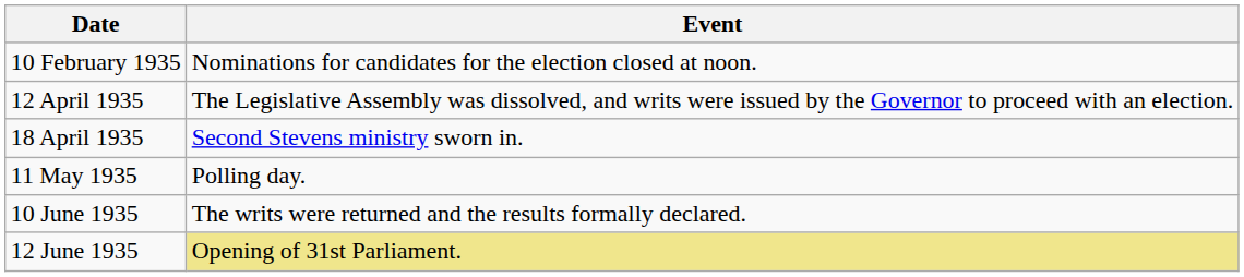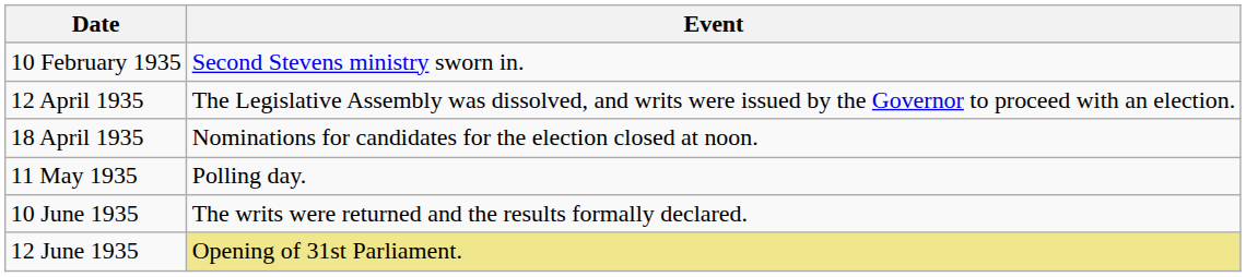 <table class="wikitable">
 <tr>
 <th>Date</th>
 <th>Event</th>
 </tr>
 <tr>
 <td>10 February 1935</td>
-<td>Nominations for candidates for the election closed at noon.</td>
+<td><a href='#'>Second Stevens ministry</a> sworn in.</td>
 </tr>
 <tr>
 <td>12 April 1935</td>
 <td>The Legislative Assembly was dissolved, and writs were issued by the <a href='#'>Governor</a> to proceed with an election.</td>
 </tr>
 <tr>
 <td>18 April 1935</td>
-<td><a href='#'>Second Stevens ministry</a> sworn in.</td>
+<td>Nominations for candidates for the election closed at noon.</td>
 </tr>
 <tr>
 <td>11 May 1935</td>
 <td>Polling day.</td>
 </tr>
 <tr>
 <td>10 June 1935</td>
 <td>The writs were returned and the results formally declared.</td>
 </tr>
 <tr>
 <td>12 June 1935</td>
 <td style="background: khaki;">Opening of 31st Parliament.</td>
 </tr>
 </table>
